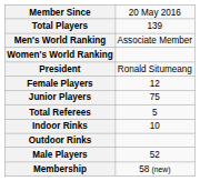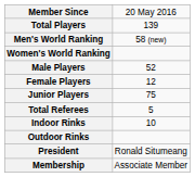 <table class="wikitable sortable" style="font-size:85%; text-align:center;">
 <tr>
 <th>Member Since</th>
 <td>20 May 2016</td>
 </tr>
 <tr>
 <th>Total Players</th>
 <td>139</td>
 </tr>
 <tr>
 <th>Men's World Ranking</th>
-<td>Associate Member</td>
+<td>58 <small>(new)</small></td>
 </tr>
 <tr>
 <th>Women's World Ranking</th>
 <td></td>
 </tr>
 <tr>
-<th>President</th>
-<td>Ronald Situmeang</td>
+<th>Male Players</th>
+<td>52</td>
 </tr>
 <tr>
 <th>Female Players</th>
 <td>12</td>
 </tr>
 <tr>
 <th>Junior Players</th>
 <td>75</td>
 </tr>
 <tr>
 <th>Total Referees</th>
 <td>5</td>
 </tr>
 <tr>
 <th>Indoor Rinks</th>
 <td>10</td>
 </tr>
 <tr>
 <th>Outdoor Rinks</th>
 <td></td>
 </tr>
 <tr>
-<th>Male Players</th>
-<td>52</td>
+<th>President</th>
+<td>Ronald Situmeang</td>
 </tr>
 <tr>
 <th>Membership</th>
-<td>58 <small>(new)</small></td>
+<td>Associate Member</td>
 </tr>
 </table>
